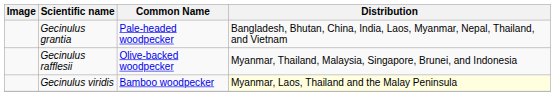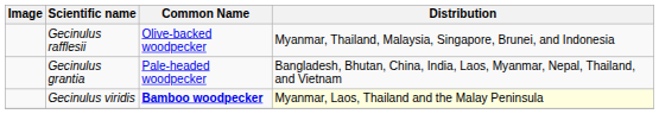 <table class="wikitable">
 <tr>
 <th>Image</th>
 <th>Scientific name</th>
 <th>Common Name</th>
 <th>Distribution</th>
 </tr>
 <tr>
 <td></td>
+<td><em>Gecinulus rafflesii</em></td>
+<td><a href='#'>Olive-backed woodpecker</a></td>
+<td>Myanmar, Thailand, Malaysia, Singapore, Brunei, and Indonesia</td>
+</tr>
+<tr>
+<td></td>
 <td><em>Gecinulus grantia</em></td>
 <td><a href='#'>Pale-headed woodpecker</a></td>
 <td>Bangladesh, Bhutan, China, India, Laos, Myanmar, Nepal, Thailand, and Vietnam</td>
 </tr>
 <tr>
 <td></td>
-<td><em>Gecinulus rafflesii</em></td>
-<td><a href='#'>Olive-backed woodpecker</a></td>
-<td>Myanmar, Thailand, Malaysia, Singapore, Brunei, and Indonesia</td>
-</tr>
-<tr>
-<td></td>
 <td><em>Gecinulus viridis</em></td>
-<td><a href='#'>Bamboo woodpecker</a></td>
+<td><strong><a href='#'>Bamboo woodpecker</a></strong></td>
 <td style="background: lightyellow;">Myanmar, Laos, Thailand and the Malay Peninsula</td>
 </tr>
 <tr>
 </tr>
 </table>
